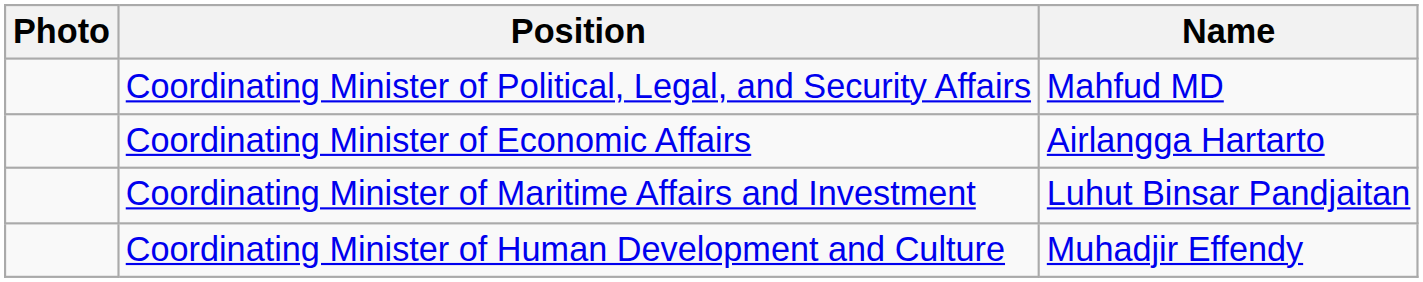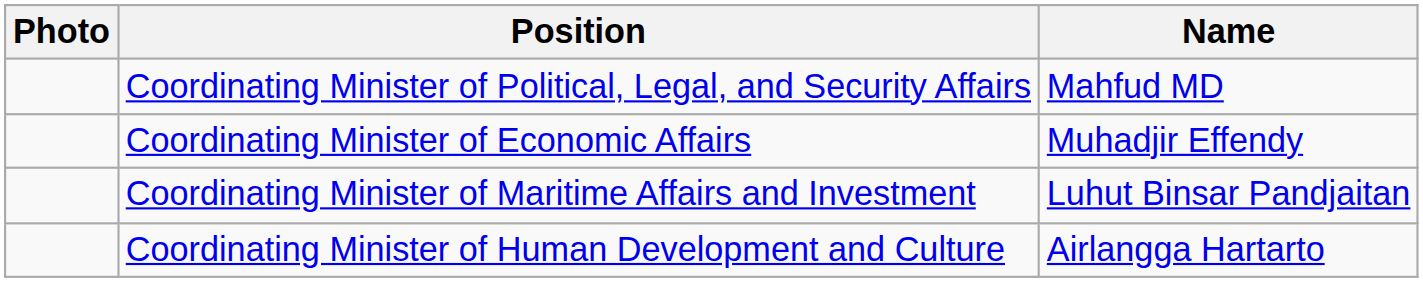 <table class=wikitable>
 <tr>
 <th>Photo</th>
 <th>Position</th>
 <th>Name</th>
 </tr>
 <tr>
 <td></td>
 <td><a href='#'>Coordinating Minister of Political, Legal, and Security Affairs</a></td>
 <td><a href='#'>Mahfud MD</a></td>
 </tr>
 <tr>
 <td></td>
 <td><a href='#'>Coordinating Minister of Economic Affairs</a></td>
-<td><a href='#'>Airlangga Hartarto</a></td>
+<td><a href='#'>Muhadjir Effendy</a></td>
 </tr>
 <tr>
 <td></td>
 <td><a href='#'>Coordinating Minister of Maritime Affairs and Investment</a></td>
 <td><a href='#'>Luhut Binsar Pandjaitan</a></td>
 </tr>
 <tr>
 <td></td>
 <td><a href='#'>Coordinating Minister of Human Development and Culture</a></td>
-<td><a href='#'>Muhadjir Effendy</a></td>
+<td><a href='#'>Airlangga Hartarto</a></td>
 </tr>
 </table>
